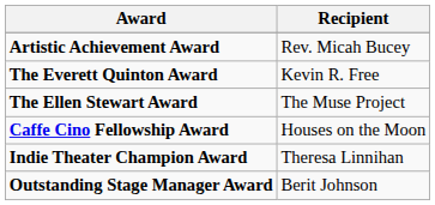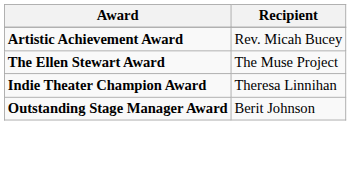 <table class="wikitable">
 <tr>
 <th>Award </th>
 <th>Recipient</th>
 </tr>
 <tr>
 </tr>
 <tr>
 <td><strong>Artistic Achievement Award</strong></td>
 <td>Rev. Micah Bucey</td>
 </tr>
 <tr>
-<td><strong>The Everett Quinton Award</strong></td>
-<td>Kevin R. Free</td>
-</tr>
-<tr>
 <td><strong>The Ellen Stewart Award</strong></td>
 <td>The Muse Project</td>
-</tr>
-<tr>
-<td><strong><a href='#'>Caffe Cino</a> Fellowship Award</strong></td>
-<td>Houses on the Moon</td>
 </tr>
 <tr>
 <td><strong>Indie Theater Champion Award</strong></td>
 <td>Theresa Linnihan</td>
 </tr>
 <tr>
 <td><strong>Outstanding Stage Manager Award</strong></td>
 <td>Berit Johnson</td>
 </tr>
 </table>
